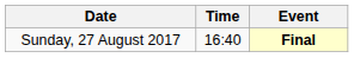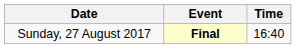 <table class="wikitable" style="text-align:center;">
 <tr>
 <th width="200">Date</th>
+<th width="100">Event</th>
 <th width="50">Time</th>
-<th width="100">Event</th>
 </tr>
 <tr>
 <td>Sunday, 27 August 2017</td>
+<td bgcolor="ffffcc"><strong>Final</strong></td>
 <td>16:40</td>
-<td bgcolor="ffffcc"><strong>Final</strong></td>
 </tr>
 </table>
